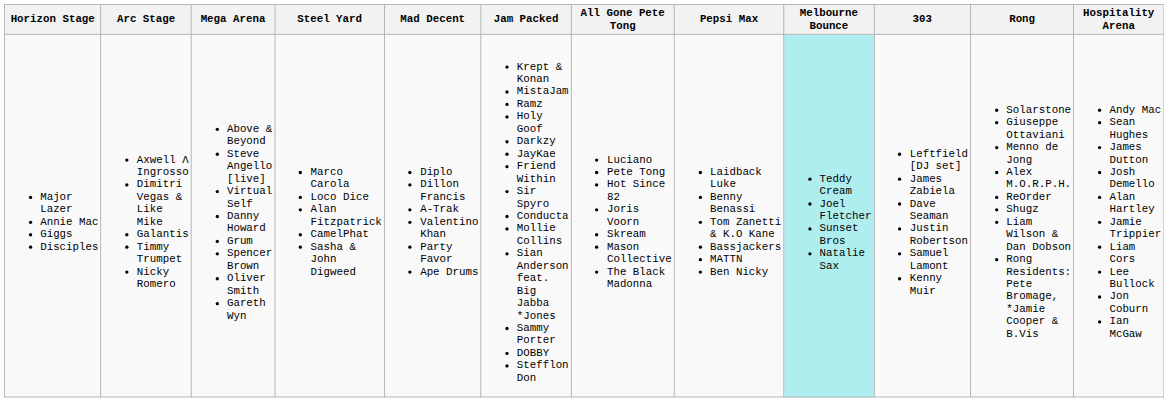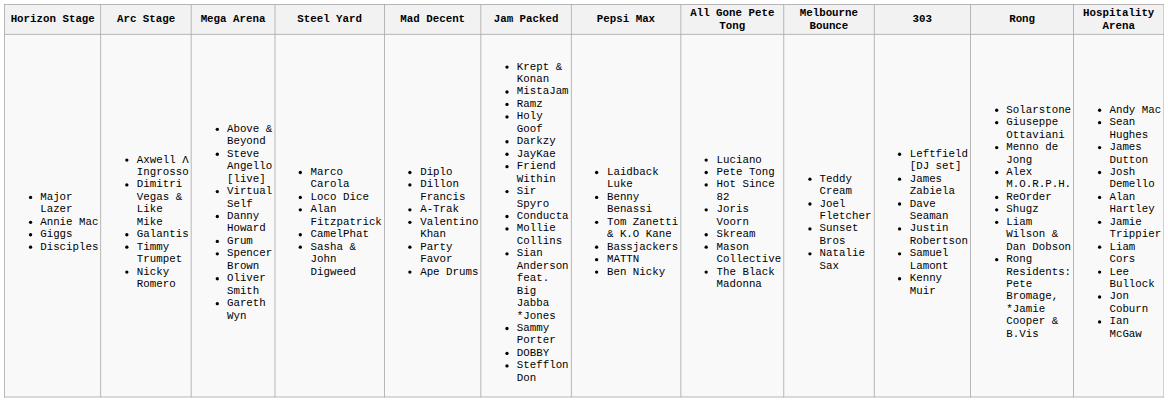 <table class="wikitable">
 <tr>
 <th>Horizon Stage</th>
 <th>Arc Stage</th>
 <th>Mega Arena</th>
 <th>Steel Yard</th>
 <th>Mad Decent</th>
 <th>Jam Packed</th>
+<th>Pepsi Max</th>
 <th>All Gone Pete Tong</th>
-<th>Pepsi Max</th>
 <th>Melbourne Bounce</th>
 <th>303</th>
 <th>Rong</th>
 <th>Hospitality Arena</th>
 </tr>
 <tr>
 <td><br><ul><li>Major Lazer</li><li>Annie Mac</li><li>Giggs</li><li>Disciples</li></ul></td>
 <td><br><ul><li>Axwell Λ Ingrosso</li><li>Dimitri Vegas & Like Mike</li><li>Galantis</li><li>Timmy Trumpet</li><li>Nicky Romero</li></ul></td>
 <td><br><ul><li>Above & Beyond</li><li>Steve Angello [live]</li><li>Virtual Self</li><li>Danny Howard</li><li>Grum</li><li>Spencer Brown</li><li>Oliver Smith</li><li>Gareth Wyn</li></ul></td>
 <td><br><ul><li>Marco Carola</li><li>Loco Dice</li><li>Alan Fitzpatrick</li><li>CamelPhat</li><li>Sasha & John Digweed</li></ul></td>
 <td><br><ul><li>Diplo</li><li>Dillon Francis</li><li>A-Trak</li><li>Valentino Khan</li><li>Party Favor</li><li>Ape Drums</li></ul></td>
 <td><br><ul><li>Krept & Konan</li><li>MistaJam</li><li>Ramz</li><li>Holy Goof</li><li>Darkzy</li><li>JayKae</li><li>Friend Within</li><li>Sir Spyro</li><li>Conducta</li><li>Mollie Collins</li><li>Sian Anderson feat. Big Jabba *Jones</li><li>Sammy Porter</li><li>DOBBY</li><li>Stefflon Don</li></ul></td>
+<td><br><ul><li>Laidback Luke</li><li>Benny Benassi</li><li>Tom Zanetti & K.O Kane</li><li>Bassjackers</li><li>MATTN</li><li>Ben Nicky</li></ul></td>
 <td><br><ul><li>Luciano</li><li>Pete Tong</li><li>Hot Since 82</li><li>Joris Voorn</li><li>Skream</li><li>Mason Collective</li><li>The Black Madonna</li></ul></td>
-<td><br><ul><li>Laidback Luke</li><li>Benny Benassi</li><li>Tom Zanetti & K.O Kane</li><li>Bassjackers</li><li>MATTN</li><li>Ben Nicky</li></ul></td>
-<td style="background: paleturquoise;"><br><ul><li>Teddy Cream</li><li>Joel Fletcher</li><li>Sunset Bros</li><li>Natalie Sax</li></ul></td>
+<td><br><ul><li>Teddy Cream</li><li>Joel Fletcher</li><li>Sunset Bros</li><li>Natalie Sax</li></ul></td>
 <td><br><ul><li>Leftfield [DJ set]</li><li>James Zabiela</li><li>Dave Seaman</li><li>Justin Robertson</li><li>Samuel Lamont</li><li>Kenny Muir</li></ul></td>
 <td><br><ul><li>Solarstone</li><li>Giuseppe Ottaviani</li><li>Menno de Jong</li><li>Alex M.O.R.P.H.</li><li>ReOrder</li><li>Shugz</li><li>Liam Wilson & Dan Dobson</li><li>Rong Residents: Pete Bromage, *Jamie Cooper & B.Vis</li></ul></td>
 <td><br><ul><li>Andy Mac</li><li>Sean Hughes</li><li>James Dutton</li><li>Josh Demello</li><li>Alan Hartley</li><li>Jamie Trippier</li><li>Liam Cors</li><li>Lee Bullock</li><li>Jon Coburn</li><li>Ian McGaw</li></ul></td>
 </tr>
 </table>
